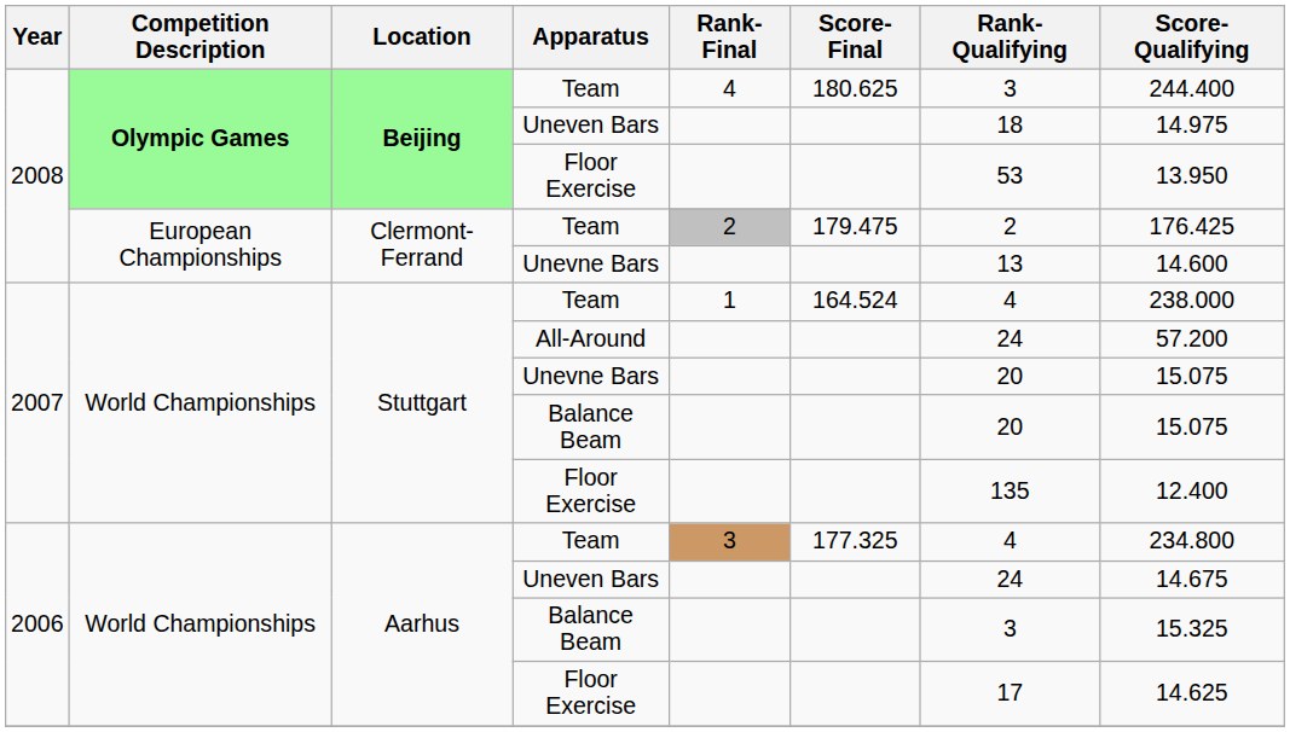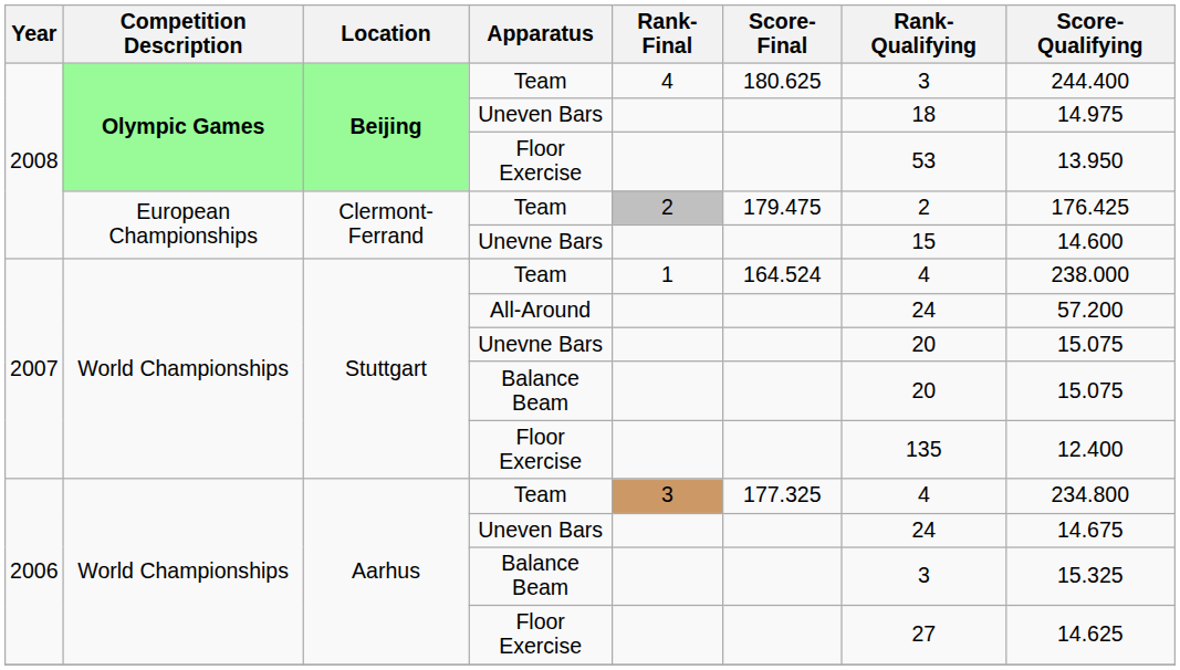 <table class="wikitable" style="text-align:center">
 <tr>
 <th>Year</th>
 <th>Competition Description</th>
 <th>Location</th>
 <th>Apparatus</th>
 <th>Rank-Final</th>
 <th>Score-Final</th>
 <th>Rank-Qualifying</th>
 <th>Score-Qualifying</th>
 </tr>
 <tr>
 <td rowspan=5>2008</td>
 <td bgcolor=98FB98 rowspan=3><strong>Olympic Games</strong></td>
 <td bgcolor=98FB98 rowspan=3><strong>Beijing</strong></td>
 <td>Team</td>
 <td>4</td>
 <td>180.625</td>
 <td>3</td>
 <td>244.400</td>
 </tr>
 <tr>
 <td>Uneven Bars</td>
 <td></td>
 <td></td>
 <td>18</td>
 <td>14.975</td>
 </tr>
 <tr>
 <td>Floor Exercise</td>
 <td></td>
 <td></td>
 <td>53</td>
 <td>13.950</td>
 </tr>
 <tr>
 <td rowspan=2>European Championships</td>
 <td rowspan=2>Clermont-Ferrand</td>
 <td>Team</td>
 <td bgcolor=silver>2</td>
 <td>179.475</td>
 <td>2</td>
 <td>176.425</td>
 </tr>
 <tr>
 <td>Unevne Bars</td>
 <td></td>
 <td></td>
-<td>13</td>
+<td>15</td>
 <td>14.600</td>
 </tr>
 <tr>
 <td rowspan=5>2007</td>
 <td rowspan=5>World Championships</td>
 <td rowspan=5>Stuttgart</td>
 <td>Team</td>
 <td>1</td>
 <td>164.524</td>
 <td>4</td>
 <td>238.000</td>
 </tr>
 <tr>
 <td>All-Around</td>
 <td></td>
 <td></td>
 <td>24</td>
 <td>57.200</td>
 </tr>
 <tr>
 <td>Unevne Bars</td>
 <td></td>
 <td></td>
 <td>20</td>
 <td>15.075</td>
 </tr>
 <tr>
 <td>Balance Beam</td>
 <td></td>
 <td></td>
 <td>20</td>
 <td>15.075</td>
 </tr>
 <tr>
 <td>Floor Exercise</td>
 <td></td>
 <td></td>
 <td>135</td>
 <td>12.400</td>
 </tr>
 <tr>
 <td rowspan=4>2006</td>
 <td rowspan=4>World Championships</td>
 <td rowspan=4>Aarhus</td>
 <td>Team</td>
 <td bgcolor=cc9966>3</td>
 <td>177.325</td>
 <td>4</td>
 <td>234.800</td>
 </tr>
 <tr>
 <td>Uneven Bars</td>
 <td></td>
 <td></td>
 <td>24</td>
 <td>14.675</td>
 </tr>
 <tr>
 <td>Balance Beam</td>
 <td></td>
 <td></td>
 <td>3</td>
 <td>15.325</td>
 </tr>
 <tr>
 <td>Floor Exercise</td>
 <td></td>
 <td></td>
-<td>17</td>
+<td>27</td>
 <td>14.625</td>
 </tr>
 <tr>
 </tr>
 </table>
